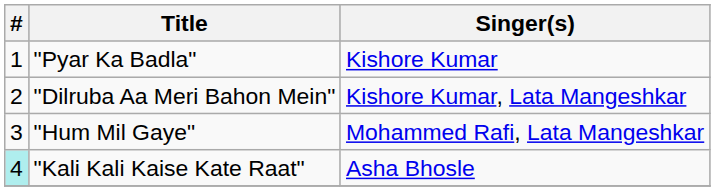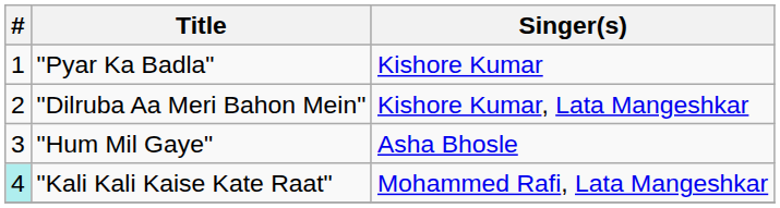 <table class="wikitable" style="font-size:95%;">
 <tr>
 <th>#</th>
 <th>Title</th>
 <th>Singer(s)</th>
 </tr>
 <tr>
 <td>1</td>
 <td>"Pyar Ka Badla"</td>
 <td><a href='#'>Kishore Kumar</a></td>
 </tr>
 <tr>
 <td>2</td>
 <td>"Dilruba Aa Meri Bahon Mein"</td>
 <td><a href='#'>Kishore Kumar</a>, <a href='#'>Lata Mangeshkar</a></td>
 </tr>
 <tr>
 <td>3</td>
 <td>"Hum Mil Gaye"</td>
-<td><a href='#'>Mohammed Rafi</a>, <a href='#'>Lata Mangeshkar</a></td>
+<td><a href='#'>Asha Bhosle</a></td>
 </tr>
 <tr>
 <td style="background: paleturquoise;">4</td>
 <td>"Kali Kali Kaise Kate Raat"</td>
-<td><a href='#'>Asha Bhosle</a></td>
+<td><a href='#'>Mohammed Rafi</a>, <a href='#'>Lata Mangeshkar</a></td>
 </tr>
 <tr>
 </tr>
 </table>
